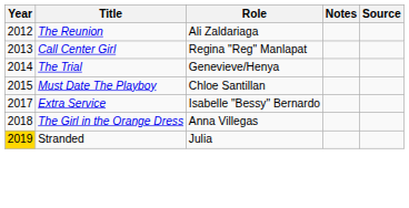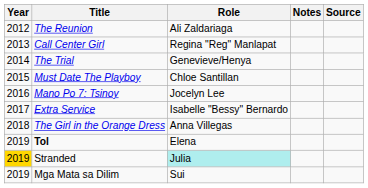 <table class="wikitable sortable">
 <tr>
 <th>Year</th>
 <th>Title</th>
 <th>Role</th>
 <th class="unsortable">Notes</th>
 <th class="unsortable">Source</th>
 </tr>
 <tr>
 <td>2012</td>
 <td><em><a href='#'>The Reunion</a></em></td>
 <td>Ali Zaldariaga</td>
 <td></td>
 <td></td>
 </tr>
 <tr>
 <td>2013</td>
 <td><em><a href='#'>Call Center Girl</a></em></td>
 <td>Regina "Reg" Manlapat</td>
 <td></td>
 <td></td>
 </tr>
 <tr>
 <td>2014</td>
 <td><em><a href='#'>The Trial</a></em></td>
 <td>Genevieve/Henya</td>
 <td></td>
 <td></td>
 </tr>
 <tr>
 <td>2015</td>
 <td><em><a href='#'>Must Date The Playboy</a></em></td>
 <td>Chloe Santillan</td>
 <td></td>
 <td></td>
 </tr>
 <tr>
+<td>2016</td>
+<td><em><a href='#'>Mano Po 7: Tsinoy</a></em></td>
+<td>Jocelyn Lee</td>
+<td></td>
+<td></td>
+</tr>
+<tr>
 <td>2017</td>
 <td><em><a href='#'>Extra Service</a></em></td>
 <td>Isabelle "Bessy" Bernardo</td>
 <td></td>
 <td></td>
 </tr>
 <tr>
 <td>2018</td>
 <td><em><a href='#'>The Girl in the Orange Dress</a></em></td>
 <td>Anna Villegas</td>
 <td></td>
 <td></td>
 </tr>
 <tr>
+<td>2019</td>
+<td><strong>Tol<em></td>
+<td>Elena</td>
+<td></td>
+<td></td>
+</tr>
+<tr>
 <td style="background: gold;">2019</td>
 <td></em>Stranded<em></td>
-<td>Julia</td>
+<td style="background: paleturquoise;">Julia</td>
+<td></td>
+<td></td>
+</tr>
+<tr>
+<td>2019</td>
+<td></em>Mga Mata sa Dilim<em></td>
+<td>Sui</td>
 <td></td>
 <td></td>
 </tr>
 </table>
